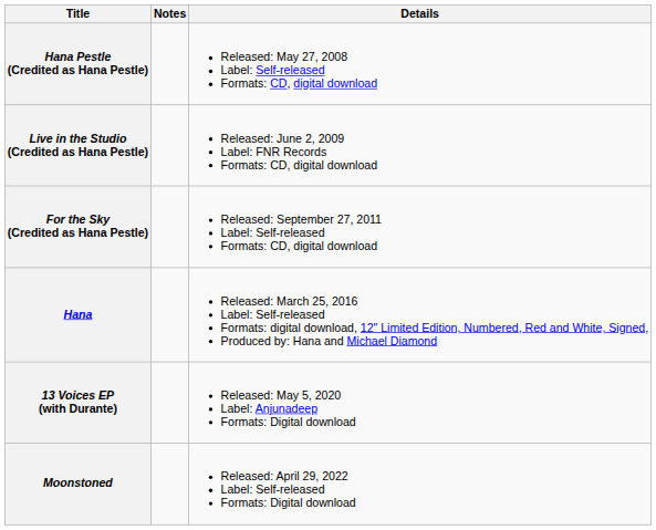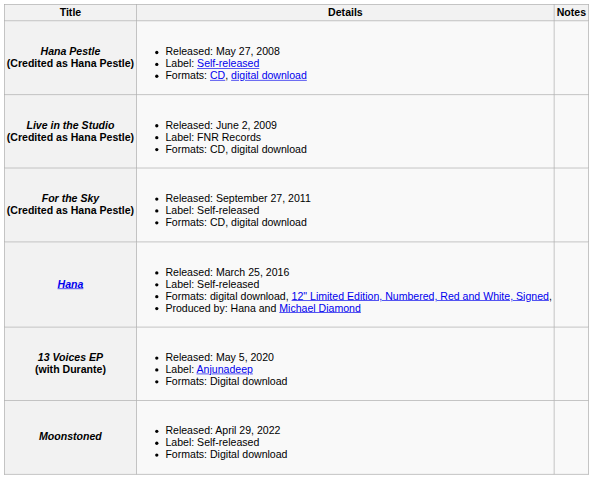 <table class="wikitable plainrowheaders">
 <tr>
 <th scope="col">Title</th>
+<th scope="col">Details</th>
 <th scope="col">Notes</th>
-<th scope="col">Details</th>
 </tr>
 <tr>
 <th scope="row"><em>Hana Pestle</em><br><span>(Credited as <strong>Hana Pestle</strong>)</span></th>
+<td><br><ul><li>Released: May 27, 2008</li><li>Label: <a href='#'>Self-released</a></li><li>Formats: <a href='#'>CD</a>, <a href='#'>digital download</a></li></ul></td>
 <td></td>
-<td><br><ul><li>Released: May 27, 2008</li><li>Label: <a href='#'>Self-released</a></li><li>Formats: <a href='#'>CD</a>, <a href='#'>digital download</a></li></ul></td>
 </tr>
 <tr>
 <th scope="row"><em>Live in the Studio</em><br><span>(Credited as <strong>Hana Pestle</strong>)</span></th>
+<td><br><ul><li>Released: June 2, 2009</li><li>Label: FNR Records</li><li>Formats: CD, digital download</li></ul></td>
 <td></td>
-<td><br><ul><li>Released: June 2, 2009</li><li>Label: FNR Records</li><li>Formats: CD, digital download</li></ul></td>
 </tr>
 <tr>
 <th scope="row"><em>For the Sky</em><br><span>(Credited as <strong>Hana Pestle</strong>)</span></th>
+<td><br><ul><li>Released: September 27, 2011</li><li>Label: Self-released</li><li>Formats: CD, digital download</li></ul></td>
 <td></td>
-<td><br><ul><li>Released: September 27, 2011</li><li>Label: Self-released</li><li>Formats: CD, digital download</li></ul></td>
 </tr>
 <tr>
 <th scope="row"><em><a href='#'>Hana</a></em></th>
+<td><br><ul><li>Released: March 25, 2016</li><li>Label: Self-released</li><li>Formats: digital download, <a href='#'>12" Limited Edition, Numbered, Red and White, Signed</a>,</li><li>Produced by: Hana and <a href='#'>Michael Diamond</a></li></ul></td>
 <td></td>
-<td><br><ul><li>Released: March 25, 2016</li><li>Label: Self-released</li><li>Formats: digital download, <a href='#'>12" Limited Edition, Numbered, Red and White, Signed</a>,</li><li>Produced by: Hana and <a href='#'>Michael Diamond</a></li></ul></td>
 </tr>
 <tr>
 <th scope="row"><em>13 Voices EP</em><br><span>(with Durante)</span></th>
+<td><br><ul><li>Released: May 5, 2020</li><li>Label: <a href='#'>Anjunadeep</a></li><li>Formats: Digital download</li></ul></td>
 <td></td>
-<td><br><ul><li>Released: May 5, 2020</li><li>Label: <a href='#'>Anjunadeep</a></li><li>Formats: Digital download</li></ul></td>
 </tr>
 <tr>
 <th scope="row"><em>Moonstoned</em></th>
+<td><br><ul><li>Released: April 29, 2022</li><li>Label: Self-released</li><li>Formats: Digital download</li></ul></td>
 <td></td>
-<td><br><ul><li>Released: April 29, 2022</li><li>Label: Self-released</li><li>Formats: Digital download</li></ul></td>
 </tr>
 </table>
